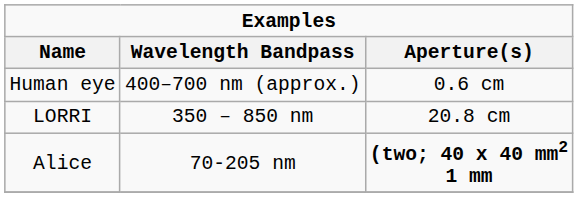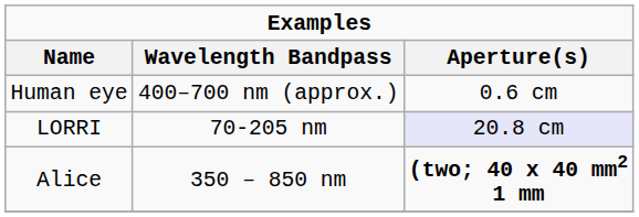 <table class=wikitable style="text-align:center; float:left; margin:10px">
 <tr>
 <td colspan="8" style="text-align:center;"><strong>Examples</strong></td>
 </tr>
 <tr>
 <th>Name</th>
 <th>Wavelength Bandpass</th>
 <th>Aperture(s)</th>
 </tr>
 <tr>
 <td>Human eye</td>
 <td>400–700 nm (approx.)</td>
 <td>0.6 cm</td>
 </tr>
 <tr>
 <td>LORRI</td>
-<td>350 – 850 nm</td>
-<td>20.8 cm</td>
+<td>70-205 nm</td>
+<td style="background: lavender;">20.8 cm</td>
 </tr>
 <tr>
 <td>Alice</td>
-<td>70-205 nm</td>
+<td>350 – 850 nm</td>
 <td><strong>(two; 40 x 40 mm<sup>2</sup><br>1 mm </strong></td>
 </tr>
 <tr>
 </tr>
 </table>
